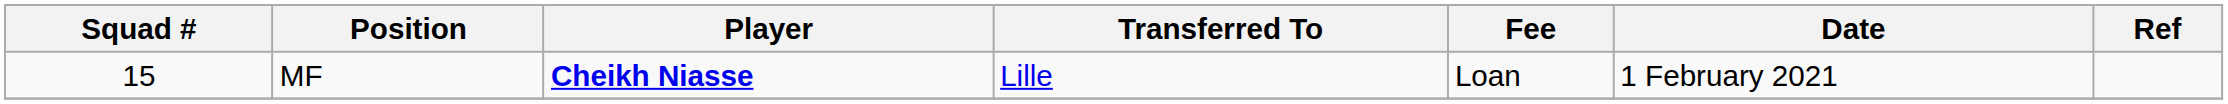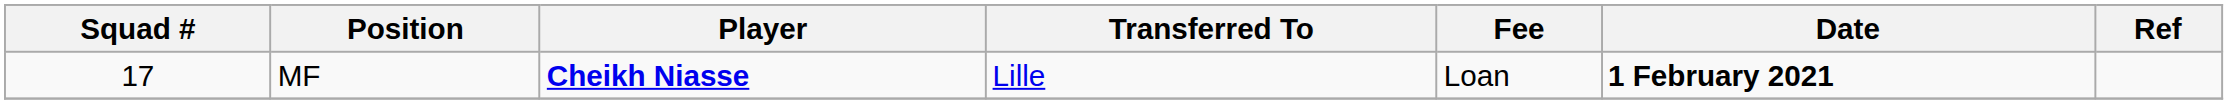 <table class="wikitable sortable" style="width:90%; text-align:center; font-size:95%; text-align:left;">
 <tr>
 <th><strong>Squad #</strong></th>
 <th><strong>Position</strong></th>
 <th><strong>Player</strong></th>
 <th><strong>Transferred To</strong></th>
 <th><strong>Fee</strong></th>
 <th><strong>Date</strong></th>
 <th><strong>Ref</strong></th>
 </tr>
 <tr>
-<td align="center">15</td>
+<td align="center">17</td>
 <td>MF</td>
 <td><strong> <a href='#'>Cheikh Niasse</a></strong></td>
 <td> <a href='#'>Lille</a></td>
 <td>Loan</td>
-<td>1 February 2021</td>
+<td><strong>1 February 2021</strong></td>
 <td></td>
 </tr>
 <tr>
 </tr>
 </table>
